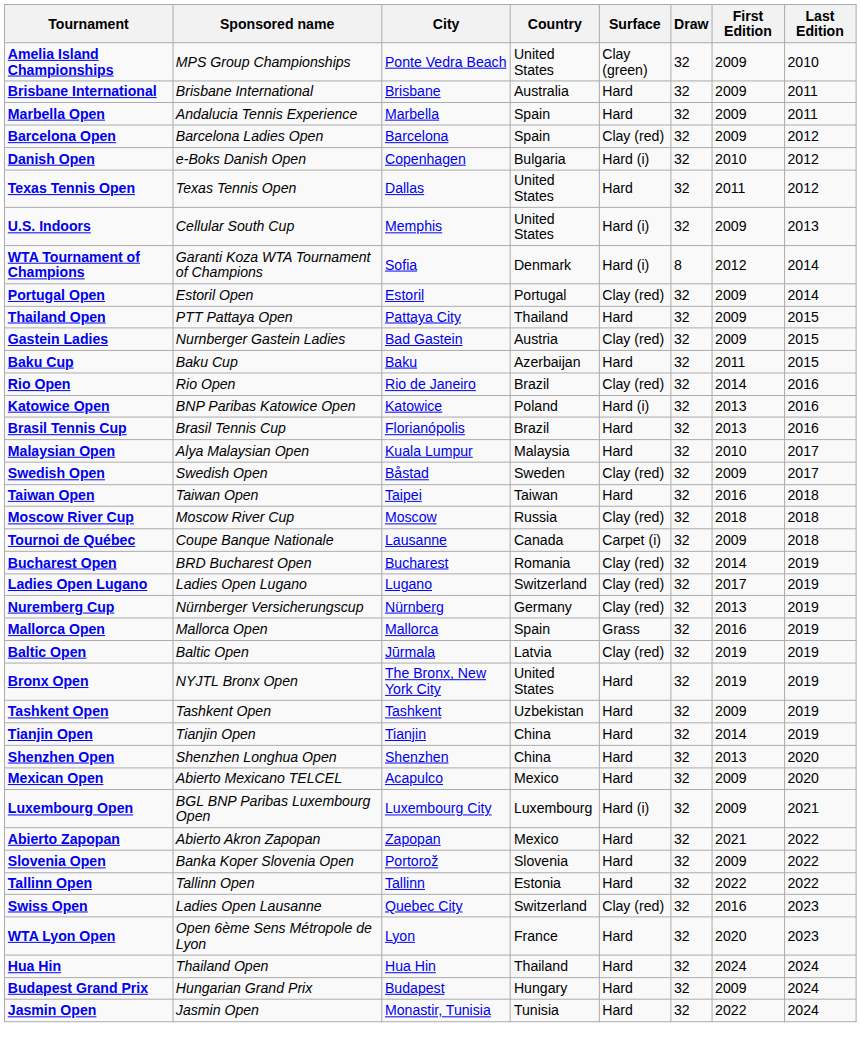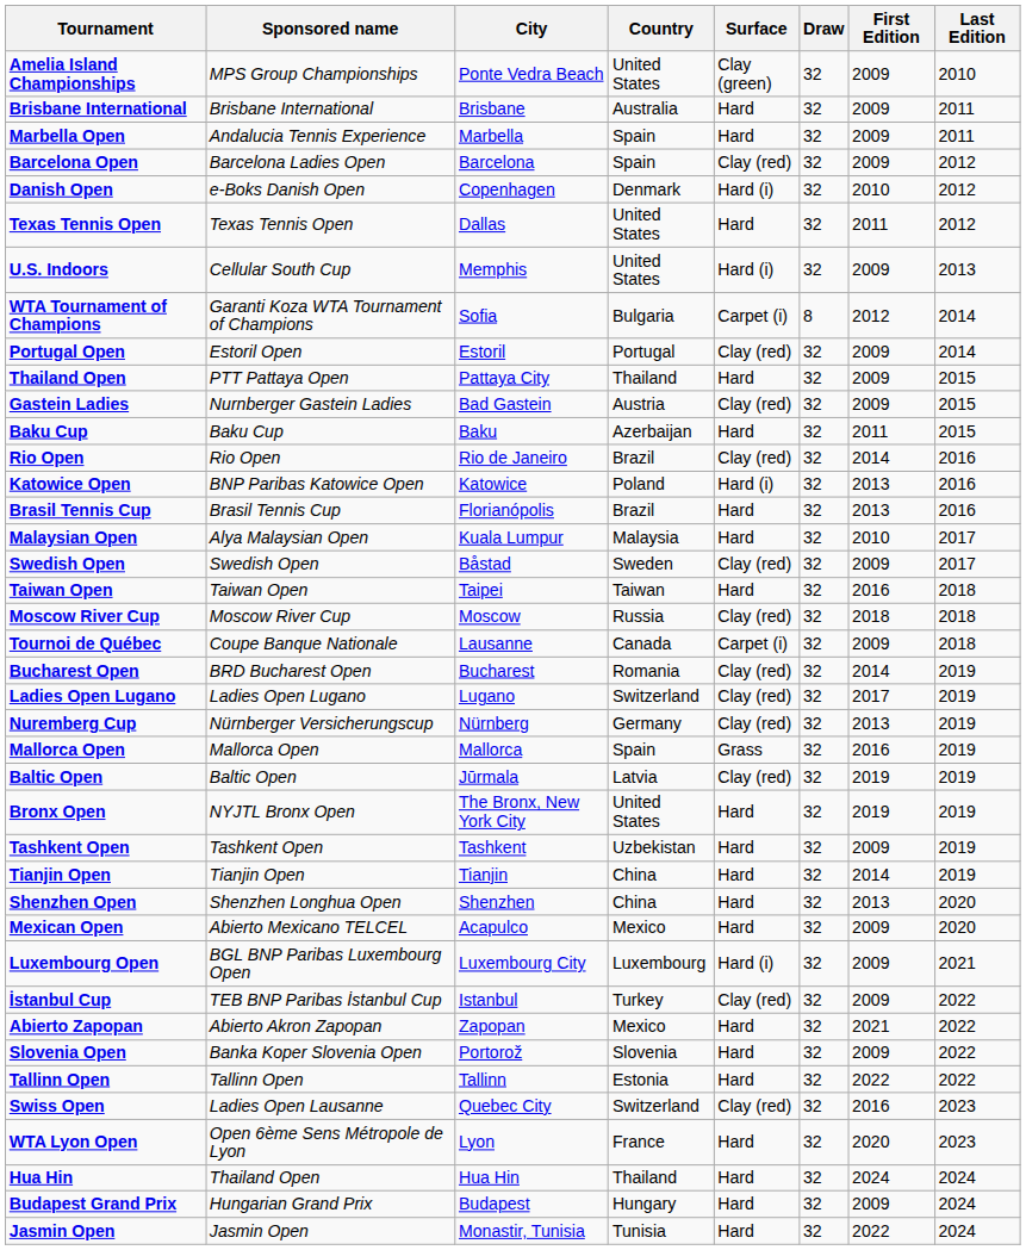 <table class="wikitable sortable" style="font-size:90%">
 <tr style="background:#efefef;">
 <th>Tournament</th>
 <th>Sponsored name</th>
 <th>City</th>
 <th>Country</th>
 <th>Surface</th>
 <th>Draw</th>
 <th>First Edition</th>
 <th>Last Edition</th>
 </tr>
 <tr>
 <td><strong><a href='#'>Amelia Island Championships</a></strong></td>
 <td><em>MPS Group Championships</em></td>
 <td><a href='#'>Ponte Vedra Beach</a></td>
 <td> United States</td>
 <td>Clay (green)</td>
 <td>32</td>
 <td>2009</td>
 <td>2010</td>
 </tr>
 <tr>
 <td><strong><a href='#'>Brisbane International</a></strong></td>
 <td><em>Brisbane International</em></td>
 <td><a href='#'>Brisbane</a></td>
 <td> Australia</td>
 <td>Hard</td>
 <td>32</td>
 <td>2009</td>
 <td>2011</td>
 </tr>
 <tr>
 <td><strong><a href='#'>Marbella Open</a></strong></td>
 <td><em>Andalucia Tennis Experience</em></td>
 <td><a href='#'>Marbella</a></td>
 <td> Spain</td>
 <td>Hard</td>
 <td>32</td>
 <td>2009</td>
 <td>2011</td>
 </tr>
 <tr>
 <td><strong><a href='#'>Barcelona Open</a></strong></td>
 <td><em>Barcelona Ladies Open</em></td>
 <td><a href='#'>Barcelona</a></td>
 <td> Spain</td>
 <td>Clay (red)</td>
 <td>32</td>
 <td>2009</td>
 <td>2012</td>
 </tr>
 <tr>
 <td><strong><a href='#'>Danish Open</a></strong></td>
 <td><em>e-Boks Danish Open</em></td>
 <td><a href='#'>Copenhagen</a></td>
-<td> Bulgaria</td>
+<td> Denmark</td>
 <td>Hard (i)</td>
 <td>32</td>
 <td>2010</td>
 <td>2012</td>
 </tr>
 <tr>
 <td><strong><a href='#'>Texas Tennis Open</a></strong></td>
 <td><em>Texas Tennis Open</em></td>
 <td><a href='#'>Dallas</a></td>
 <td> United States</td>
 <td>Hard</td>
 <td>32</td>
 <td>2011</td>
 <td>2012</td>
 </tr>
 <tr>
 <td><strong><a href='#'>U.S. Indoors</a></strong></td>
 <td><em>Cellular South Cup</em></td>
 <td><a href='#'>Memphis</a></td>
 <td> United States</td>
 <td>Hard (i)</td>
 <td>32</td>
 <td>2009</td>
 <td>2013</td>
 </tr>
 <tr>
 <td><strong><a href='#'>WTA Tournament of Champions</a></strong></td>
 <td><em>Garanti Koza WTA Tournament of Champions</em></td>
 <td><a href='#'>Sofia</a></td>
-<td> Denmark</td>
-<td>Hard (i)</td>
+<td> Bulgaria</td>
+<td>Carpet (i)</td>
 <td>8</td>
 <td>2012</td>
 <td>2014</td>
 </tr>
 <tr>
 <td><strong><a href='#'>Portugal Open</a></strong></td>
 <td><em>Estoril Open</em></td>
 <td><a href='#'>Estoril</a></td>
 <td> Portugal</td>
 <td>Clay (red)</td>
 <td>32</td>
 <td>2009</td>
 <td>2014</td>
 </tr>
 <tr>
 <td><strong><a href='#'>Thailand Open</a></strong></td>
 <td><em>PTT Pattaya Open</em></td>
 <td><a href='#'>Pattaya City</a></td>
 <td> Thailand</td>
 <td>Hard</td>
 <td>32</td>
 <td>2009</td>
 <td>2015</td>
 </tr>
 <tr>
 <td><strong><a href='#'>Gastein Ladies</a></strong></td>
 <td><em>Nurnberger Gastein Ladies</em></td>
 <td><a href='#'>Bad Gastein</a></td>
 <td> Austria</td>
 <td>Clay (red)</td>
 <td>32</td>
 <td>2009</td>
 <td>2015</td>
 </tr>
 <tr>
 <td><strong><a href='#'>Baku Cup</a></strong></td>
 <td><em>Baku Cup</em></td>
 <td><a href='#'>Baku</a></td>
 <td> Azerbaijan</td>
 <td>Hard</td>
 <td>32</td>
 <td>2011</td>
 <td>2015</td>
 </tr>
 <tr>
 <td><strong><a href='#'>Rio Open</a></strong></td>
 <td><em>Rio Open</em></td>
 <td><a href='#'>Rio de Janeiro</a></td>
 <td> Brazil</td>
 <td>Clay (red)</td>
 <td>32</td>
 <td>2014</td>
 <td>2016</td>
 </tr>
 <tr>
 <td><strong><a href='#'>Katowice Open</a></strong></td>
 <td><em>BNP Paribas Katowice Open</em></td>
 <td><a href='#'>Katowice</a></td>
 <td> Poland</td>
 <td>Hard (i)</td>
 <td>32</td>
 <td>2013</td>
 <td>2016</td>
 </tr>
 <tr>
 <td><strong><a href='#'>Brasil Tennis Cup</a></strong></td>
 <td><em>Brasil Tennis Cup</em></td>
 <td><a href='#'>Florianópolis</a></td>
 <td> Brazil</td>
 <td>Hard</td>
 <td>32</td>
 <td>2013</td>
 <td>2016</td>
 </tr>
 <tr>
 <td><strong><a href='#'>Malaysian Open</a></strong></td>
 <td><em>Alya Malaysian Open</em></td>
 <td><a href='#'>Kuala Lumpur</a></td>
 <td> Malaysia</td>
 <td>Hard</td>
 <td>32</td>
 <td>2010</td>
 <td>2017</td>
 </tr>
 <tr>
 <td><strong><a href='#'>Swedish Open</a></strong></td>
 <td><em>Swedish Open</em></td>
 <td><a href='#'>Båstad</a></td>
 <td> Sweden</td>
 <td>Clay (red)</td>
 <td>32</td>
 <td>2009</td>
 <td>2017</td>
 </tr>
 <tr>
 <td><strong><a href='#'>Taiwan Open</a></strong></td>
 <td><em>Taiwan Open</em></td>
 <td><a href='#'>Taipei</a></td>
 <td> Taiwan</td>
 <td>Hard</td>
 <td>32</td>
 <td>2016</td>
 <td>2018</td>
 </tr>
 <tr>
 <td><strong><a href='#'>Moscow River Cup</a></strong></td>
 <td><em>Moscow River Cup</em></td>
 <td><a href='#'>Moscow</a></td>
 <td> Russia</td>
 <td>Clay (red)</td>
 <td>32</td>
 <td>2018</td>
 <td>2018</td>
 </tr>
 <tr>
 <td><strong><a href='#'>Tournoi de Québec</a></strong></td>
 <td><em>Coupe Banque Nationale</em></td>
 <td><a href='#'>Lausanne</a></td>
 <td> Canada</td>
 <td>Carpet (i)</td>
 <td>32</td>
 <td>2009</td>
 <td>2018</td>
 </tr>
 <tr>
 <td><strong><a href='#'>Bucharest Open</a></strong></td>
 <td><em>BRD Bucharest Open</em></td>
 <td><a href='#'>Bucharest</a></td>
 <td> Romania</td>
 <td>Clay (red)</td>
 <td>32</td>
 <td>2014</td>
 <td>2019</td>
 </tr>
 <tr>
 <td><strong><a href='#'>Ladies Open Lugano</a></strong></td>
 <td><em>Ladies Open Lugano</em></td>
 <td><a href='#'>Lugano</a></td>
 <td> Switzerland</td>
 <td>Clay (red)</td>
 <td>32</td>
 <td>2017</td>
 <td>2019</td>
 </tr>
 <tr>
 <td><strong><a href='#'>Nuremberg Cup</a></strong></td>
 <td><em>Nürnberger Versicherungscup</em></td>
 <td><a href='#'>Nürnberg</a></td>
 <td> Germany</td>
 <td>Clay (red)</td>
 <td>32</td>
 <td>2013</td>
 <td>2019</td>
 </tr>
 <tr>
 <td><strong><a href='#'>Mallorca Open</a></strong></td>
 <td><em>Mallorca Open</em></td>
 <td><a href='#'>Mallorca</a></td>
 <td> Spain</td>
 <td>Grass</td>
 <td>32</td>
 <td>2016</td>
 <td>2019</td>
 </tr>
 <tr>
 <td><strong><a href='#'>Baltic Open</a></strong></td>
 <td><em>Baltic Open</em></td>
 <td><a href='#'>Jūrmala</a></td>
 <td> Latvia</td>
 <td>Clay (red)</td>
 <td>32</td>
 <td>2019</td>
 <td>2019</td>
 </tr>
 <tr>
 <td><strong><a href='#'>Bronx Open</a></strong></td>
 <td><em>NYJTL Bronx Open</em></td>
 <td><a href='#'>The Bronx, New York City</a></td>
 <td> United States</td>
 <td>Hard</td>
 <td>32</td>
 <td>2019</td>
 <td>2019</td>
 </tr>
 <tr>
 <td><strong><a href='#'>Tashkent Open</a></strong></td>
 <td><em>Tashkent Open</em></td>
 <td><a href='#'>Tashkent</a></td>
 <td> Uzbekistan</td>
 <td>Hard</td>
 <td>32</td>
 <td>2009</td>
 <td>2019</td>
 </tr>
 <tr>
 <td><strong><a href='#'>Tianjin Open</a></strong></td>
 <td><em>Tianjin Open</em></td>
 <td><a href='#'>Tianjin</a></td>
 <td> China</td>
 <td>Hard</td>
 <td>32</td>
 <td>2014</td>
 <td>2019</td>
 </tr>
 <tr>
 <td><strong><a href='#'>Shenzhen Open</a></strong></td>
 <td><em>Shenzhen Longhua Open</em></td>
 <td><a href='#'>Shenzhen</a></td>
 <td> China</td>
 <td>Hard</td>
 <td>32</td>
 <td>2013</td>
 <td>2020</td>
 </tr>
 <tr>
 <td><strong><a href='#'>Mexican Open</a></strong></td>
 <td><em>Abierto Mexicano TELCEL</em></td>
 <td><a href='#'>Acapulco</a></td>
 <td> Mexico</td>
 <td>Hard</td>
 <td>32</td>
 <td>2009</td>
 <td>2020</td>
 </tr>
 <tr>
 <td><strong><a href='#'>Luxembourg Open</a></strong></td>
 <td><em>BGL BNP Paribas Luxembourg Open</em></td>
 <td><a href='#'>Luxembourg City</a></td>
 <td> Luxembourg</td>
 <td>Hard (i)</td>
 <td>32</td>
 <td>2009</td>
 <td>2021</td>
 </tr>
 <tr>
+<td><strong><a href='#'>İstanbul Cup</a></strong></td>
+<td><em>TEB BNP Paribas İstanbul Cup</em></td>
+<td><a href='#'>Istanbul</a></td>
+<td> Turkey</td>
+<td>Clay (red)</td>
+<td>32</td>
+<td>2009</td>
+<td>2022</td>
+</tr>
+<tr>
 <td><strong><a href='#'>Abierto Zapopan</a></strong></td>
 <td><em>Abierto Akron Zapopan</em></td>
 <td><a href='#'>Zapopan</a></td>
 <td> Mexico</td>
 <td>Hard</td>
 <td>32</td>
 <td>2021</td>
 <td>2022</td>
 </tr>
 <tr>
 <td><strong><a href='#'>Slovenia Open</a></strong></td>
 <td><em>Banka Koper Slovenia Open</em></td>
 <td><a href='#'>Portorož</a></td>
 <td> Slovenia</td>
 <td>Hard</td>
 <td>32</td>
 <td>2009</td>
 <td>2022</td>
 </tr>
 <tr>
 <td><strong><a href='#'>Tallinn Open</a></strong></td>
 <td><em>Tallinn Open</em></td>
 <td><a href='#'>Tallinn</a></td>
 <td> Estonia</td>
 <td>Hard</td>
 <td>32</td>
 <td>2022</td>
 <td>2022</td>
 </tr>
 <tr>
 <td><strong><a href='#'>Swiss Open</a></strong></td>
 <td><em>Ladies Open Lausanne</em></td>
 <td><a href='#'>Quebec City</a></td>
 <td> Switzerland</td>
 <td>Clay (red)</td>
 <td>32</td>
 <td>2016</td>
 <td>2023</td>
 </tr>
 <tr>
 <td><strong><a href='#'>WTA Lyon Open</a></strong></td>
 <td><em>Open 6ème Sens Métropole de Lyon</em></td>
 <td><a href='#'>Lyon</a></td>
 <td> France</td>
 <td>Hard</td>
 <td>32</td>
 <td>2020</td>
 <td>2023</td>
 </tr>
 <tr>
 <td><strong><a href='#'>Hua Hin</a></strong></td>
 <td><em>Thailand Open</em></td>
 <td><a href='#'>Hua Hin</a></td>
 <td> Thailand</td>
 <td>Hard</td>
 <td>32</td>
 <td>2024</td>
 <td>2024</td>
 </tr>
 <tr>
 <td><strong><a href='#'>Budapest Grand Prix</a></strong></td>
 <td><em>Hungarian Grand Prix</em></td>
 <td><a href='#'>Budapest</a></td>
 <td> Hungary</td>
 <td>Hard</td>
 <td>32</td>
 <td>2009</td>
 <td>2024</td>
 </tr>
 <tr>
 <td><strong><a href='#'>Jasmin Open</a></strong></td>
 <td><em>Jasmin Open</em></td>
 <td><a href='#'>Monastir, Tunisia</a></td>
 <td> Tunisia</td>
 <td>Hard</td>
 <td>32</td>
 <td>2022</td>
 <td>2024</td>
 </tr>
 </table>
